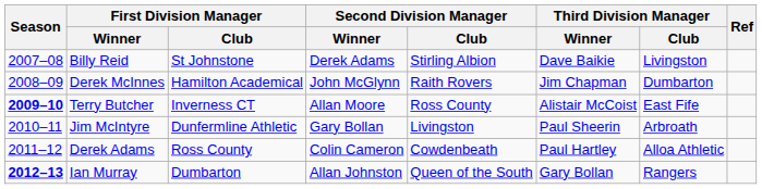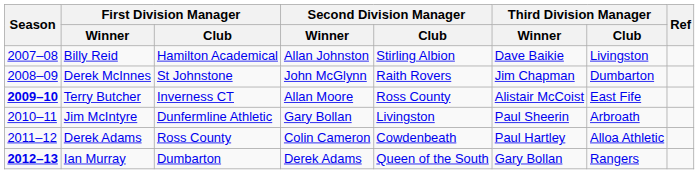 <table class="wikitable">
 <tr>
 <th rowspan="2">Season</th>
 <th colspan="2">First Division Manager</th>
 <th colspan="2">Second Division Manager</th>
 <th colspan="2">Third Division Manager</th>
 <th rowspan="2">Ref</th>
 </tr>
 <tr>
 <th>Winner</th>
 <th>Club</th>
 <th>Winner</th>
 <th>Club</th>
 <th>Winner</th>
 <th>Club</th>
 </tr>
 <tr>
 <td><a href='#'>2007–08</a></td>
 <td> <a href='#'>Billy Reid</a></td>
-<td><a href='#'>St Johnstone</a></td>
-<td> <a href='#'>Derek Adams</a></td>
+<td><a href='#'>Hamilton Academical</a></td>
+<td> <a href='#'>Allan Johnston</a></td>
 <td><a href='#'>Stirling Albion</a></td>
 <td> <a href='#'>Dave Baikie</a></td>
 <td><a href='#'>Livingston</a></td>
 <td></td>
 </tr>
 <tr>
 <td><a href='#'>2008–09</a></td>
 <td> <a href='#'>Derek McInnes</a></td>
-<td><a href='#'>Hamilton Academical</a></td>
+<td><a href='#'>St Johnstone</a></td>
 <td> <a href='#'>John McGlynn</a></td>
 <td><a href='#'>Raith Rovers</a></td>
 <td> <a href='#'>Jim Chapman</a></td>
 <td><a href='#'>Dumbarton</a></td>
 <td></td>
 </tr>
 <tr>
 <td><strong><a href='#'>2009–10</a></strong></td>
 <td> <a href='#'>Terry Butcher</a></td>
 <td><a href='#'>Inverness CT</a></td>
 <td> <a href='#'>Allan Moore</a></td>
 <td><a href='#'>Ross County</a></td>
 <td> <a href='#'>Alistair McCoist</a></td>
 <td><a href='#'>East Fife</a></td>
 <td></td>
 </tr>
 <tr>
 <td><a href='#'>2010–11</a></td>
 <td> <a href='#'>Jim McIntyre</a></td>
 <td><a href='#'>Dunfermline Athletic</a></td>
 <td> <a href='#'>Gary Bollan</a></td>
 <td><a href='#'>Livingston</a></td>
 <td> <a href='#'>Paul Sheerin</a></td>
 <td><a href='#'>Arbroath</a></td>
 <td></td>
 </tr>
 <tr>
 <td><a href='#'>2011–12</a></td>
 <td> <a href='#'>Derek Adams</a></td>
 <td><a href='#'>Ross County</a></td>
 <td> <a href='#'>Colin Cameron</a></td>
 <td><a href='#'>Cowdenbeath</a></td>
 <td> <a href='#'>Paul Hartley</a></td>
 <td><a href='#'>Alloa Athletic</a></td>
 <td></td>
 </tr>
 <tr>
 <td><strong><a href='#'>2012–13</a></strong></td>
 <td> <a href='#'>Ian Murray</a></td>
 <td><a href='#'>Dumbarton</a></td>
-<td> <a href='#'>Allan Johnston</a></td>
+<td> <a href='#'>Derek Adams</a></td>
 <td><a href='#'>Queen of the South</a></td>
 <td> <a href='#'>Gary Bollan</a></td>
 <td><a href='#'>Rangers</a></td>
 <td></td>
 </tr>
 </table>
